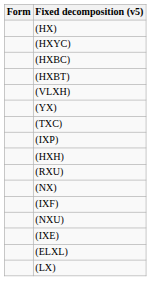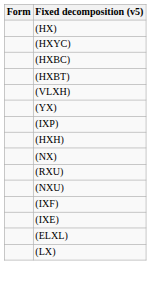 <table class="wikitable">
 <tr>
 <th>Form</th>
 <th>Fixed decomposition (v5)</th>
 </tr>
 <tr>
 <td></td>
 <td>  (HX)</td>
 </tr>
 <tr>
 <td></td>
 <td>    (HXYC)</td>
 </tr>
 <tr>
 <td></td>
 <td>    (HXBC)</td>
 </tr>
 <tr>
 <td></td>
 <td>    (HXBT)</td>
 </tr>
 <tr>
 <td></td>
 <td>    (VLXH)</td>
 </tr>
 <tr>
 <td></td>
 <td>  (YX)</td>
 </tr>
 <tr>
 <td></td>
-<td>   (TXC)</td>
-</tr>
-<tr>
-<td></td>
 <td>   (IXP)</td>
 </tr>
 <tr>
 <td></td>
 <td>   (HXH)</td>
 </tr>
 <tr>
 <td></td>
+<td>  (NX)</td>
+</tr>
+<tr>
+<td></td>
 <td>   (RXU)</td>
 </tr>
 <tr>
 <td></td>
-<td>  (NX)</td>
+<td>   (NXU)</td>
 </tr>
 <tr>
 <td></td>
 <td>   (IXF)</td>
-</tr>
-<tr>
-<td></td>
-<td>   (NXU)</td>
 </tr>
 <tr>
 <td></td>
 <td>   (IXE)</td>
 </tr>
 <tr>
 <td></td>
 <td>    (ELXL)</td>
 </tr>
 <tr>
 <td></td>
 <td>  (LX)</td>
 </tr>
 </table>
